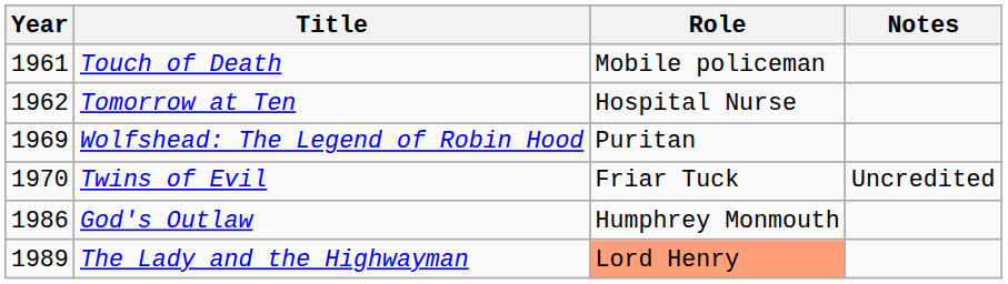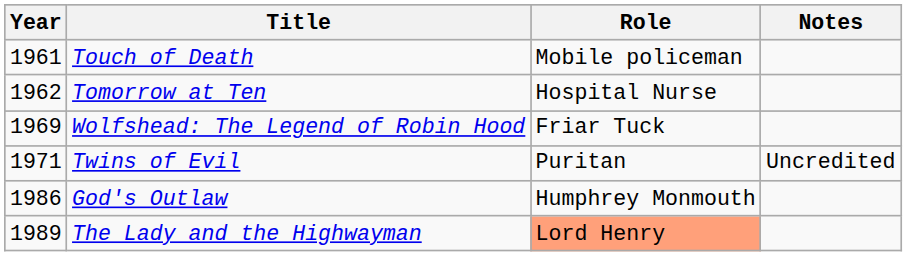 <table class="wikitable">
 <tr>
 <th>Year</th>
 <th>Title</th>
 <th>Role</th>
 <th>Notes</th>
 </tr>
 <tr>
 <td>1961</td>
 <td><em><a href='#'>Touch of Death</a></em></td>
 <td>Mobile policeman</td>
 <td></td>
 </tr>
 <tr>
 <td>1962</td>
 <td><em><a href='#'>Tomorrow at Ten</a></em></td>
 <td>Hospital Nurse</td>
 <td></td>
 </tr>
 <tr>
 <td>1969</td>
 <td><em><a href='#'>Wolfshead: The Legend of Robin Hood</a></em></td>
-<td>Puritan</td>
+<td>Friar Tuck</td>
 <td></td>
 </tr>
 <tr>
-<td>1970</td>
+<td>1971</td>
 <td><em><a href='#'>Twins of Evil</a></em></td>
-<td>Friar Tuck</td>
+<td>Puritan</td>
 <td>Uncredited</td>
 </tr>
 <tr>
 <td>1986</td>
 <td><em><a href='#'>God's Outlaw</a></em></td>
 <td>Humphrey Monmouth</td>
 <td></td>
 </tr>
 <tr>
 <td>1989</td>
 <td><em><a href='#'>The Lady and the Highwayman</a></em></td>
 <td style="background: lightsalmon;">Lord Henry</td>
 <td></td>
 </tr>
 </table>
